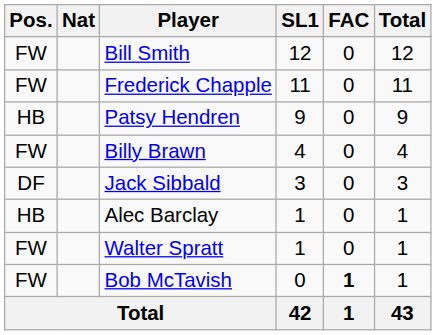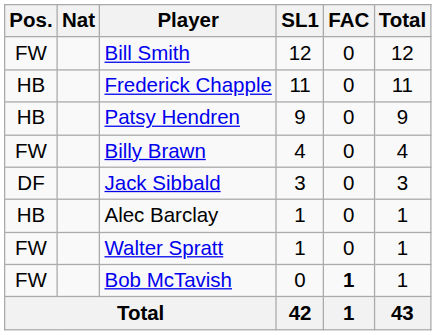 <table class="wikitable"  style="text-align:center; border:1px #aaa solid;">
 <tr>
 <th>Pos.</th>
 <th>Nat</th>
 <th>Player</th>
 <th>SL1</th>
 <th>FAC</th>
 <th>Total</th>
 </tr>
 <tr>
 <td>FW</td>
 <td></td>
 <td style="text-align:left;"><a href='#'>Bill Smith</a></td>
 <td>12</td>
 <td>0</td>
 <td>12</td>
 </tr>
 <tr>
-<td>FW</td>
+<td>HB</td>
 <td></td>
 <td style="text-align:left;"><a href='#'>Frederick Chapple</a></td>
 <td>11</td>
 <td>0</td>
 <td>11</td>
 </tr>
 <tr>
 <td>HB</td>
 <td></td>
 <td style="text-align:left;"><a href='#'>Patsy Hendren</a></td>
 <td>9</td>
 <td>0</td>
 <td>9</td>
 </tr>
 <tr>
 <td>FW</td>
 <td></td>
 <td style="text-align:left;"><a href='#'>Billy Brawn</a></td>
 <td>4</td>
 <td>0</td>
 <td>4</td>
 </tr>
 <tr>
 <td>DF</td>
 <td></td>
 <td style="text-align:left;"><a href='#'>Jack Sibbald</a></td>
 <td>3</td>
 <td>0</td>
 <td>3</td>
 </tr>
 <tr>
 <td>HB</td>
 <td></td>
 <td style="text-align:left;">Alec Barclay</td>
 <td>1</td>
 <td>0</td>
 <td>1</td>
 </tr>
 <tr>
 <td>FW</td>
 <td></td>
 <td style="text-align:left;"><a href='#'>Walter Spratt</a></td>
 <td>1</td>
 <td>0</td>
 <td>1</td>
 </tr>
 <tr>
 <td>FW</td>
 <td></td>
 <td style="text-align:left;"><a href='#'>Bob McTavish</a></td>
 <td>0</td>
 <td><strong>1</strong></td>
 <td>1</td>
 </tr>
 <tr>
 <th colspan="3">Total</th>
 <th>42</th>
 <th>1</th>
 <th>43</th>
 </tr>
 </table>
